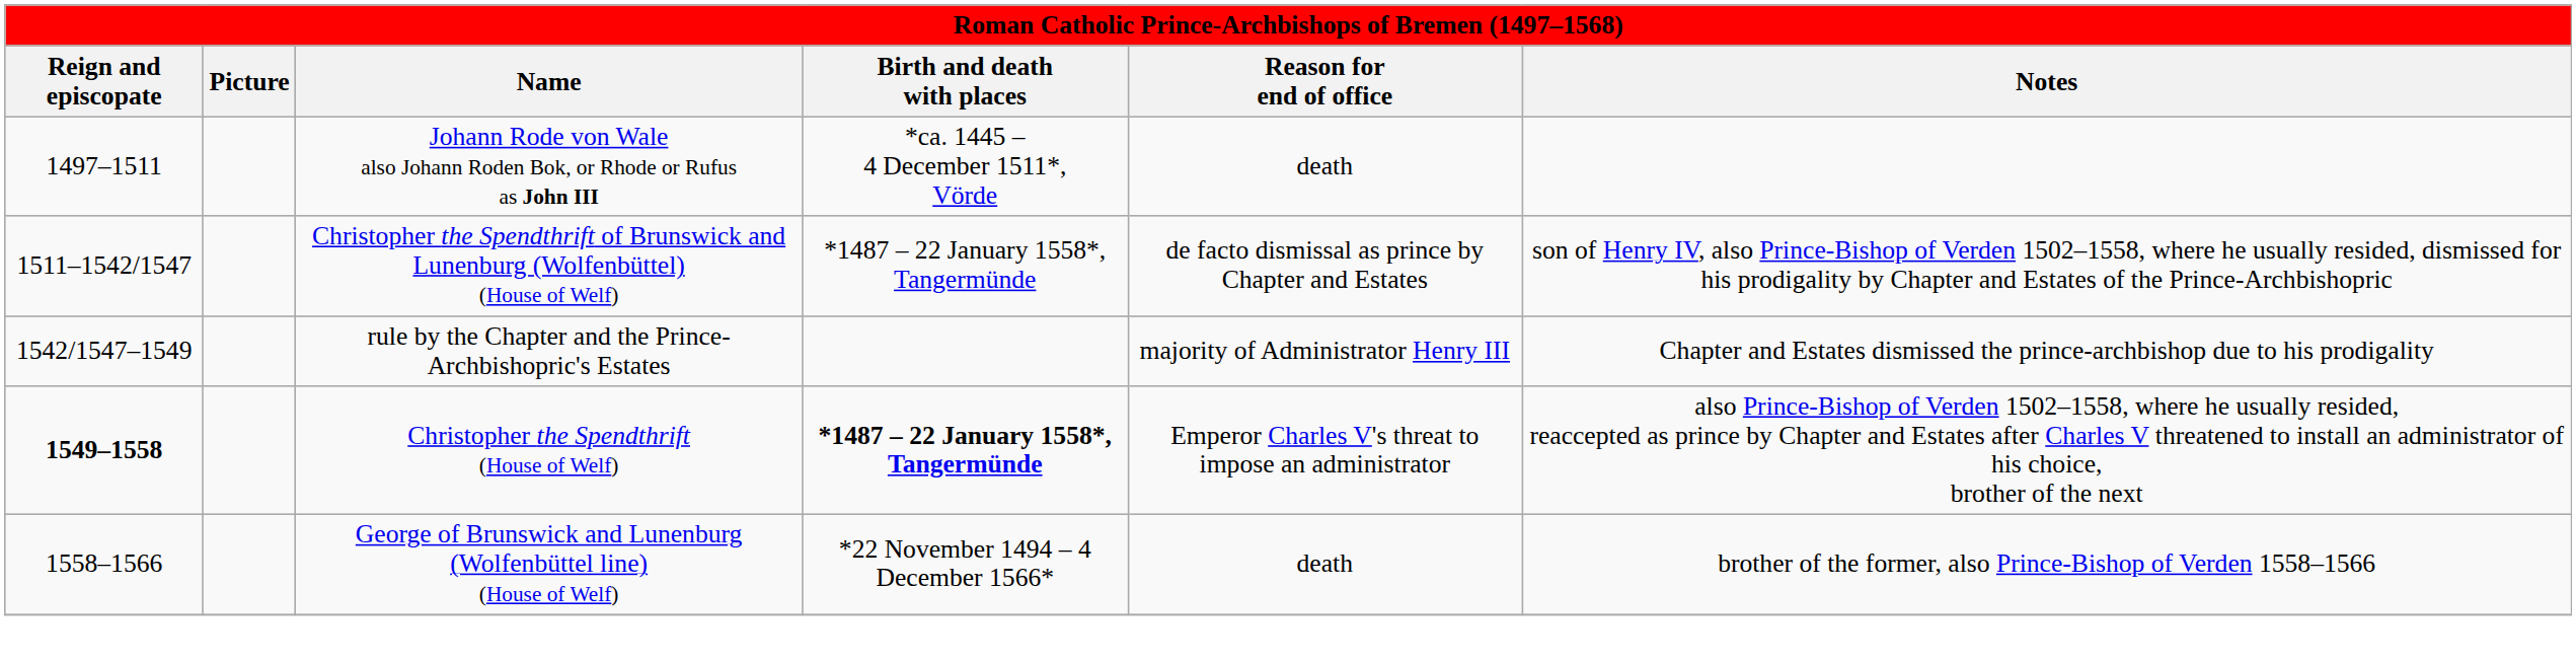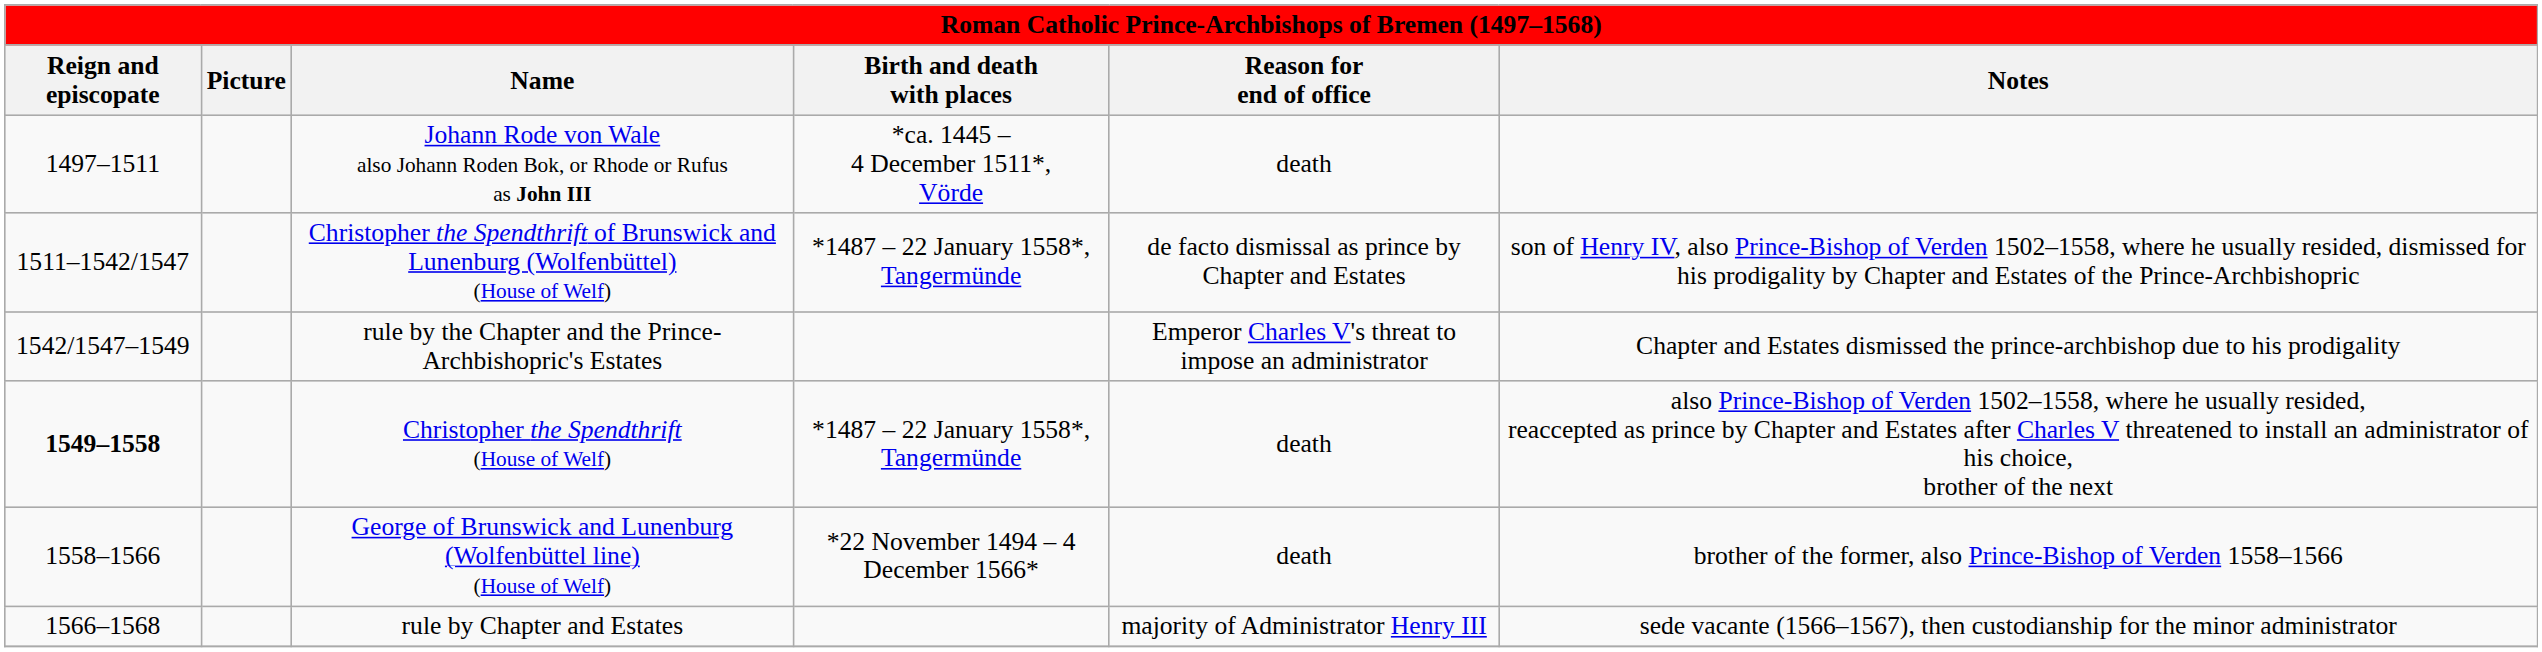 <table width=100% class="wikitable">
 <tr>
 <td colspan="6" bgcolor=red align=center><strong><span>Roman Catholic Prince-Archbishops of Bremen (1497–1568)</span></strong></td>
 </tr>
 <tr>
 <th>Reign and episcopate</th>
 <th>Picture</th>
 <th>Name</th>
 <th>Birth and death<br>with places</th>
 <th>Reason for <br>end of office</th>
 <th>Notes</th>
 </tr>
 <tr>
 <td align=center>1497–1511</td>
 <td align=center></td>
 <td align="center"><a href='#'>Johann Rode von Wale</a><br><small>also Johann Roden Bok, or Rhode or Rufus<br>as <strong>John III</strong></small></td>
 <td align="center">*ca. 1445 – <br>4 December 1511*, <br><a href='#'>Vörde</a></td>
 <td align="center">death</td>
 <td align="center"></td>
 </tr>
 <tr>
 <td align=center>1511–1542/1547</td>
 <td align=center></td>
 <td align="center"><a href='#'>Christopher <em>the Spendthrift</em> of Brunswick and Lunenburg (Wolfenbüttel)</a><br><small>(<a href='#'>House of Welf</a>)</small></td>
 <td align="center">*1487 – 22 January 1558*, <br><a href='#'>Tangermünde</a></td>
 <td align="center">de facto dismissal as prince by Chapter and Estates</td>
 <td align="center">son of <a href='#'>Henry IV</a>, also <a href='#'>Prince-Bishop of Verden</a> 1502–1558, where he usually resided, dismissed for his prodigality by Chapter and Estates of the Prince-Archbishopric</td>
 </tr>
 <tr>
 <td align=center>1542/1547–1549</td>
 <td align=center></td>
 <td align="center">rule by the Chapter and the Prince-Archbishopric's Estates</td>
 <td align="center"></td>
-<td align="center">majority of Administrator <a href='#'>Henry III</a></td>
+<td align="center">Emperor <a href='#'>Charles V</a>'s threat to impose an administrator</td>
 <td align="center">Chapter and Estates dismissed the prince-archbishop due to his prodigality</td>
 </tr>
 <tr>
 <td align=center><strong>1549–1558</strong></td>
 <td align=center></td>
 <td align="center"><a href='#'>Christopher <em>the Spendthrift</em></a><br><small>(<a href='#'>House of Welf</a>)</small></td>
-<td align="center"><strong>*1487 – 22 January 1558*, <br><a href='#'>Tangermünde</a></strong></td>
-<td align="center">Emperor <a href='#'>Charles V</a>'s threat to impose an administrator</td>
+<td align="center">*1487 – 22 January 1558*, <br><a href='#'>Tangermünde</a></td>
+<td align="center">death</td>
 <td align="center">also <a href='#'>Prince-Bishop of Verden</a> 1502–1558, where he usually resided, <br>reaccepted as prince by Chapter and Estates after <a href='#'>Charles V</a> threatened to install an administrator of his choice, <br>brother of the next</td>
 </tr>
 <tr>
 <td align=center>1558–1566</td>
 <td align=center></td>
 <td align="center"><a href='#'>George of Brunswick and Lunenburg (Wolfenbüttel line)</a><br><small>(<a href='#'>House of Welf</a>)</small></td>
 <td align="center">*22 November 1494 – 4 December 1566*</td>
 <td align="center">death</td>
 <td align="center">brother of the former, also <a href='#'>Prince-Bishop of Verden</a> 1558–1566</td>
 </tr>
 <tr>
+<td align=center>1566–1568</td>
+<td align=center></td>
+<td align="center">rule by Chapter and Estates</td>
+<td align="center"></td>
+<td align="center">majority of Administrator <a href='#'>Henry III</a></td>
+<td align="center">sede vacante (1566–1567), then custodianship for the minor administrator</td>
+</tr>
+<tr>
 </tr>
 </table>
